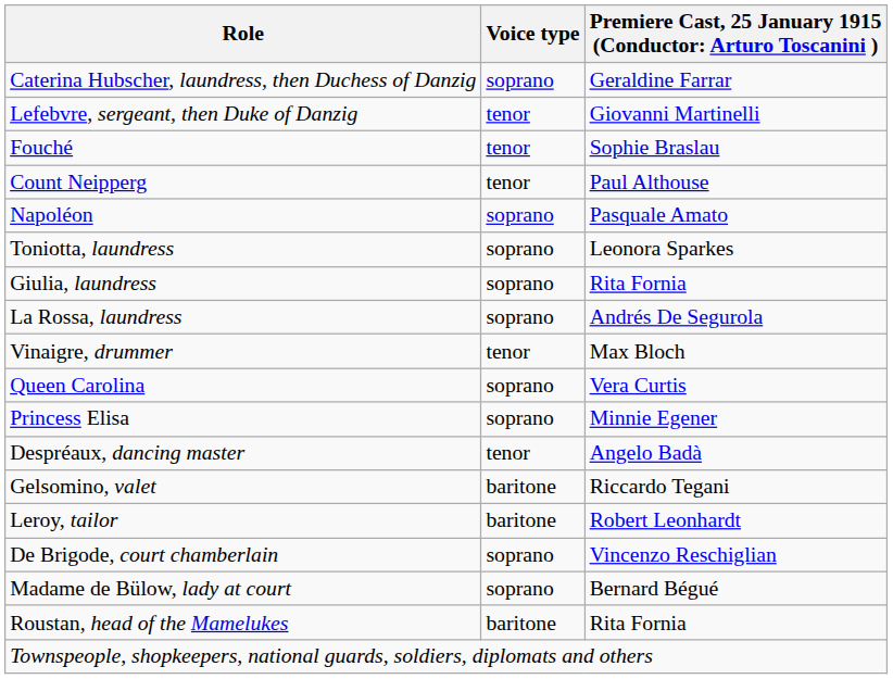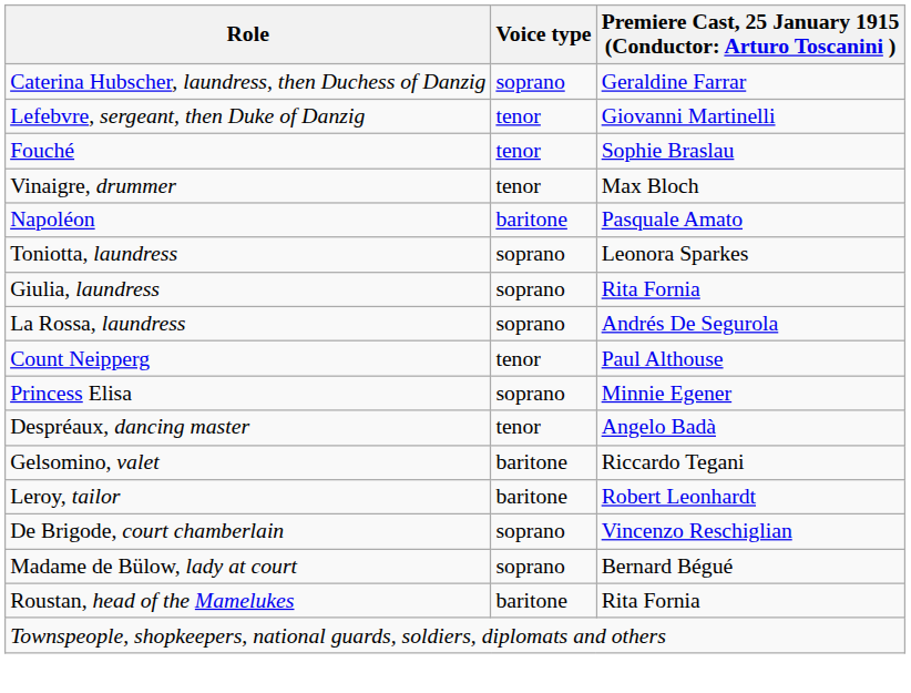 <table class="wikitable">
 <tr>
 <th>Role</th>
 <th>Voice type</th>
 <th>Premiere Cast, 25 January 1915 <br>(Conductor: <a href='#'>Arturo Toscanini</a> )</th>
 </tr>
 <tr>
 <td><a href='#'>Caterina Hubscher</a>, <em>laundress, then Duchess of Danzig</em></td>
 <td><a href='#'>soprano</a></td>
 <td><a href='#'>Geraldine Farrar</a></td>
 </tr>
 <tr>
 <td><a href='#'>Lefebvre</a>, <em>sergeant, then Duke of Danzig</em></td>
 <td><a href='#'>tenor</a></td>
 <td><a href='#'>Giovanni Martinelli</a></td>
 </tr>
 <tr>
 <td><a href='#'>Fouché</a></td>
 <td><a href='#'>tenor</a></td>
 <td><a href='#'>Sophie Braslau</a></td>
 </tr>
 <tr>
-<td><a href='#'>Count Neipperg</a></td>
+<td>Vinaigre, <em>drummer</em></td>
 <td>tenor</td>
-<td><a href='#'>Paul Althouse</a></td>
+<td>Max Bloch</td>
 </tr>
 <tr>
 <td><a href='#'>Napoléon</a></td>
-<td><a href='#'>soprano</a></td>
+<td><a href='#'>baritone</a></td>
 <td><a href='#'>Pasquale Amato</a></td>
 </tr>
 <tr>
 <td>Toniotta, <em>laundress</em></td>
 <td>soprano</td>
 <td>Leonora Sparkes</td>
 </tr>
 <tr>
 <td>Giulia, <em>laundress</em></td>
 <td>soprano</td>
 <td><a href='#'>Rita Fornia</a></td>
 </tr>
 <tr>
 <td>La Rossa, <em>laundress</em></td>
 <td>soprano</td>
 <td><a href='#'>Andrés De Segurola</a></td>
 </tr>
 <tr>
-<td>Vinaigre, <em>drummer</em></td>
+<td><a href='#'>Count Neipperg</a></td>
 <td>tenor</td>
-<td>Max Bloch</td>
-</tr>
-<tr>
-<td><a href='#'>Queen Carolina</a></td>
-<td>soprano</td>
-<td><a href='#'>Vera Curtis</a></td>
+<td><a href='#'>Paul Althouse</a></td>
 </tr>
 <tr>
 <td><a href='#'>Princess</a> Elisa</td>
 <td>soprano</td>
 <td><a href='#'>Minnie Egener</a></td>
 </tr>
 <tr>
 <td>Despréaux, <em>dancing master</em></td>
 <td>tenor</td>
 <td><a href='#'>Angelo Badà</a></td>
 </tr>
 <tr>
 <td>Gelsomino, <em>valet</em></td>
 <td>baritone</td>
 <td>Riccardo Tegani</td>
 </tr>
 <tr>
 <td>Leroy, <em>tailor</em></td>
 <td>baritone</td>
 <td><a href='#'>Robert Leonhardt</a></td>
 </tr>
 <tr>
 <td>De Brigode, <em>court chamberlain</em></td>
 <td>soprano</td>
 <td><a href='#'>Vincenzo Reschiglian</a></td>
 </tr>
 <tr>
 <td>Madame de Bülow, <em>lady at court</em></td>
 <td>soprano</td>
 <td>Bernard Bégué</td>
 </tr>
 <tr>
 <td>Roustan, <em>head of the <a href='#'>Mamelukes</a></em></td>
 <td>baritone</td>
 <td>Rita Fornia</td>
 </tr>
 <tr>
 <td colspan="3"><em>Townspeople, shopkeepers, national guards, soldiers, diplomats and others</em></td>
 </tr>
 </table>
